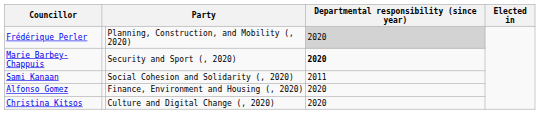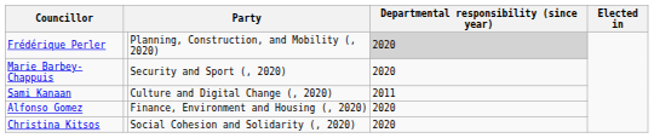 <table class="wikitable">
 <tr>
 <th scope="col">Councillor</th>
 <th colspan="2" scope="col">Party</th>
 <th scope="col">Departmental responsibility (since year)</th>
 <th scope="col">Elected in</th>
 </tr>
 <tr>
 <td><a href='#'>Frédérique Perler</a></td>
 <td></td>
 <td>Planning, Construction, and Mobility (, 2020)</td>
 <td style="background: lightgrey;">2020</td>
 </tr>
 <tr>
 <td><a href='#'>Marie Barbey-Chappuis</a></td>
 <td></td>
 <td>Security and Sport (, 2020)</td>
-<td><strong>2020</strong></td>
+<td>2020</td>
 </tr>
 <tr>
 <td><a href='#'>Sami Kanaan</a></td>
 <td></td>
-<td>Social Cohesion and Solidarity (, 2020)</td>
+<td>Culture and Digital Change (, 2020)</td>
 <td>2011</td>
 </tr>
 <tr>
 <td><a href='#'>Alfonso Gomez</a></td>
 <td></td>
 <td>Finance, Environment and Housing (, 2020)</td>
 <td>2020</td>
 </tr>
 <tr>
 <td><a href='#'>Christina Kitsos</a></td>
 <td></td>
-<td>Culture and Digital Change (, 2020)</td>
+<td>Social Cohesion and Solidarity (, 2020)</td>
 <td>2020</td>
 </tr>
 </table>
